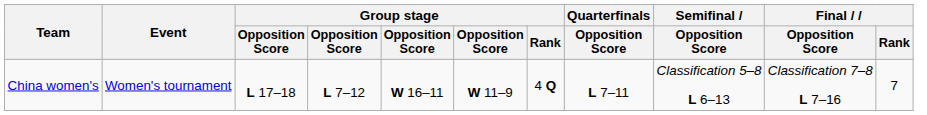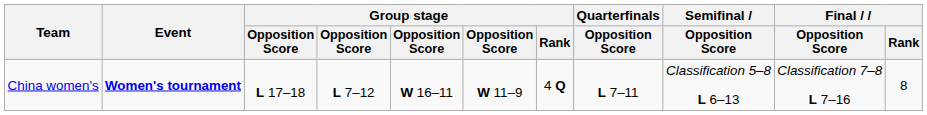 <table class=wikitable style=font-size:90%;text-align:center>
 <tr>
 <th rowspan=2>Team</th>
 <th rowspan=2>Event</th>
 <th colspan=5>Group stage</th>
 <th>Quarterfinals</th>
 <th>Semifinal / </th>
 <th colspan=2>Final /  / </th>
 </tr>
 <tr style=font-size:95%>
 <th>Opposition<br>Score</th>
 <th>Opposition<br>Score</th>
 <th>Opposition<br>Score</th>
 <th>Opposition<br>Score</th>
 <th>Rank</th>
 <th>Opposition<br>Score</th>
 <th>Opposition<br>Score</th>
 <th>Opposition<br>Score</th>
 <th>Rank</th>
 </tr>
 <tr>
 <td align=left><a href='#'>China women's</a></td>
-<td align=left><a href='#'>Women's tournament</a></td>
+<td align=left><strong><a href='#'>Women's tournament</a></strong></td>
 <td><br><strong>L</strong> 17–18</td>
 <td><br><strong>L</strong> 7–12</td>
 <td><br><strong>W</strong> 16–11</td>
 <td><br><strong>W</strong> 11–9</td>
 <td>4 <strong>Q</strong></td>
 <td><br><strong>L</strong> 7–11</td>
 <td><em>Classification 5–8</em><br><br><strong>L</strong> 6–13</td>
 <td><em>Classification 7–8</em><br><br><strong>L</strong> 7–16</td>
-<td>7</td>
+<td>8</td>
 </tr>
 </table>
